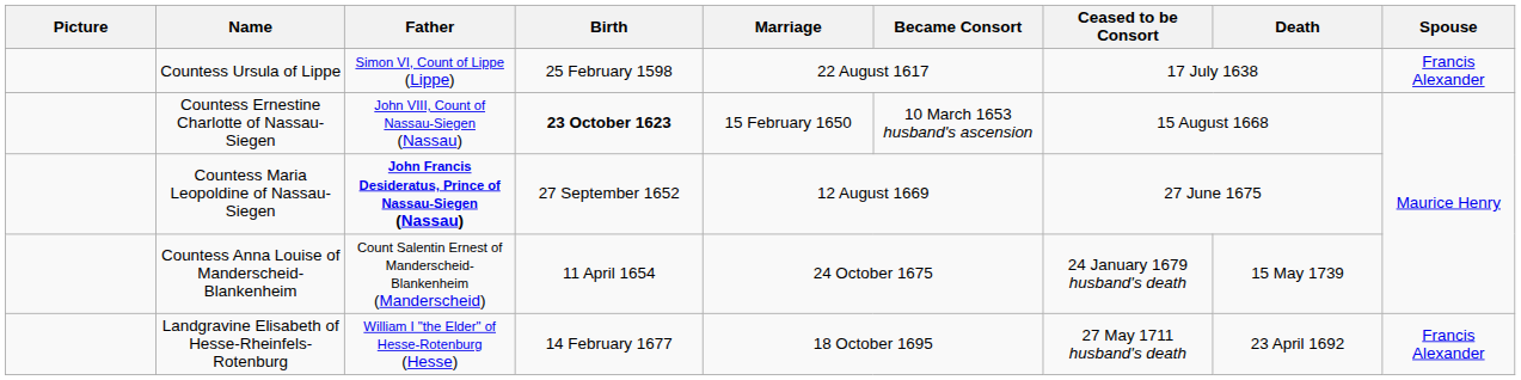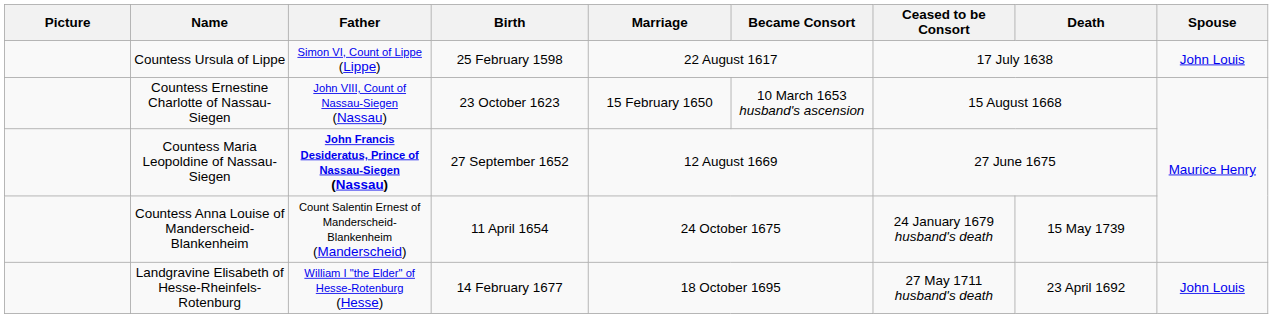 <table width=95% class="wikitable">
 <tr>
 <th width = "8%">Picture</th>
 <th width = "10%">Name</th>
 <th width = "9%">Father</th>
 <th width = "10%">Birth</th>
 <th width = "9%">Marriage</th>
 <th width = "9%">Became Consort</th>
 <th width = "9%">Ceased to be Consort</th>
 <th width = "9%">Death</th>
 <th width = "7%">Spouse</th>
 </tr>
 <tr>
 <td align="center"></td>
 <td align="center">Countess Ursula of Lippe</td>
 <td align="center"><small><a href='#'>Simon VI, Count of Lippe</a></small><br>(<a href='#'>Lippe</a>)</td>
 <td align="center">25 February 1598</td>
 <td align="center" colspan="2">22 August 1617</td>
 <td align="center" colspan="2">17 July 1638</td>
-<td align="center"><a href='#'>Francis Alexander</a></td>
+<td align="center"><a href='#'>John Louis</a></td>
 </tr>
 <tr>
 <td align="center"></td>
 <td align="center">Countess Ernestine Charlotte of Nassau-Siegen</td>
 <td align="center"><small><a href='#'>John VIII, Count of Nassau-Siegen</a></small><br>(<a href='#'>Nassau</a>)</td>
-<td align="center"><strong>23 October 1623</strong></td>
+<td align="center">23 October 1623</td>
 <td align="center">15 February 1650</td>
 <td align="center">10 March 1653<br><em>husband's ascension</em></td>
 <td align="center" colspan="2">15 August 1668</td>
 <td align="center" rowspan="3"><a href='#'>Maurice Henry</a></td>
 </tr>
 <tr>
 <td align="center"></td>
 <td align="center">Countess Maria Leopoldine of Nassau-Siegen</td>
 <td align="center"><strong><small><a href='#'>John Francis Desideratus, Prince of Nassau-Siegen</a></small><br>(<a href='#'>Nassau</a>)</strong></td>
 <td align="center">27 September 1652</td>
 <td align="center" colspan="2">12 August 1669</td>
 <td align="center" colspan="2">27 June 1675</td>
 </tr>
 <tr>
 <td align="center"></td>
 <td align="center">Countess Anna Louise of Manderscheid-Blankenheim</td>
 <td align="center"><small>Count Salentin Ernest of Manderscheid-Blankenheim</small><br>(<a href='#'>Manderscheid</a>)</td>
 <td align="center">11 April 1654</td>
 <td align="center" colspan="2">24 October 1675</td>
 <td align="center">24 January 1679<br><em>husband's death</em></td>
 <td align="center">15 May 1739</td>
 </tr>
 <tr>
 <td align="center"></td>
 <td align="center">Landgravine Elisabeth of Hesse-Rheinfels-Rotenburg</td>
 <td align="center"><small><a href='#'>William I "the Elder" of Hesse-Rotenburg</a></small><br>(<a href='#'>Hesse</a>)</td>
 <td align="center">14 February 1677</td>
 <td align="center" colspan="2">18 October 1695</td>
 <td align="center">27 May 1711<br><em>husband's death</em></td>
 <td align="center">23 April 1692</td>
-<td align="center"><a href='#'>Francis Alexander</a></td>
+<td align="center"><a href='#'>John Louis</a></td>
 </tr>
 </table>
